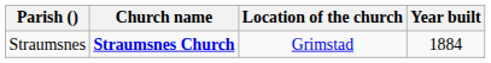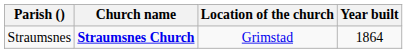 <table class="wikitable" style="text-align:center">
 <tr>
 <th>Parish ()</th>
 <th>Church name</th>
 <th>Location of the church</th>
 <th>Year built</th>
 </tr>
 <tr>
 <td rowspan="1">Straumsnes</td>
 <td><strong><a href='#'>Straumsnes Church</a></strong></td>
 <td><a href='#'>Grimstad</a></td>
-<td>1884</td>
+<td>1864</td>
 </tr>
 </table>
